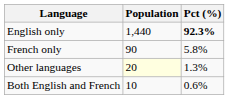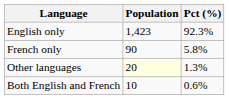 <table class="wikitable">
 <tr>
 <th>Language</th>
 <th>Population</th>
 <th>Pct (%)</th>
 </tr>
 <tr>
 <td>English only</td>
-<td>1,440</td>
-<td><strong>92.3%</strong></td>
+<td>1,423</td>
+<td>92.3%</td>
 </tr>
 <tr>
 <td>French only</td>
 <td>90</td>
 <td>5.8%</td>
 </tr>
 <tr>
 <td>Other languages</td>
 <td style="background: lightyellow;">20</td>
 <td>1.3%</td>
 </tr>
 <tr>
 <td>Both English and French</td>
 <td>10</td>
 <td>0.6%</td>
 </tr>
 </table>
